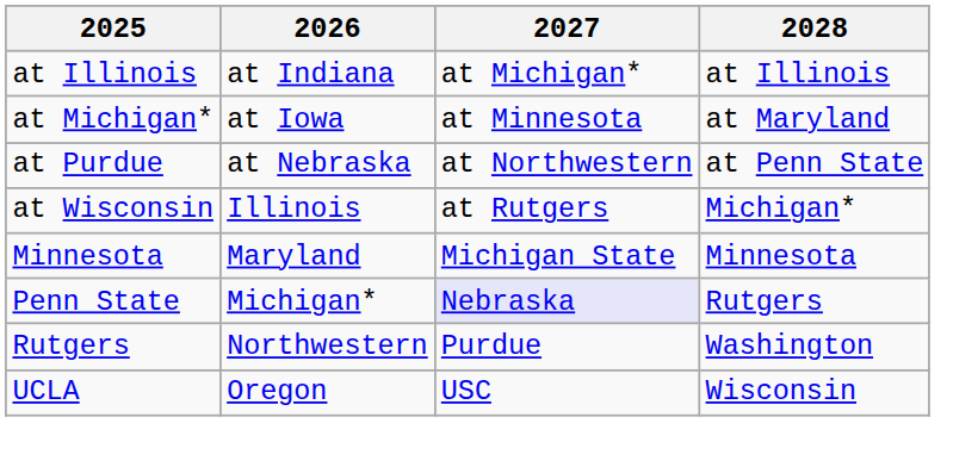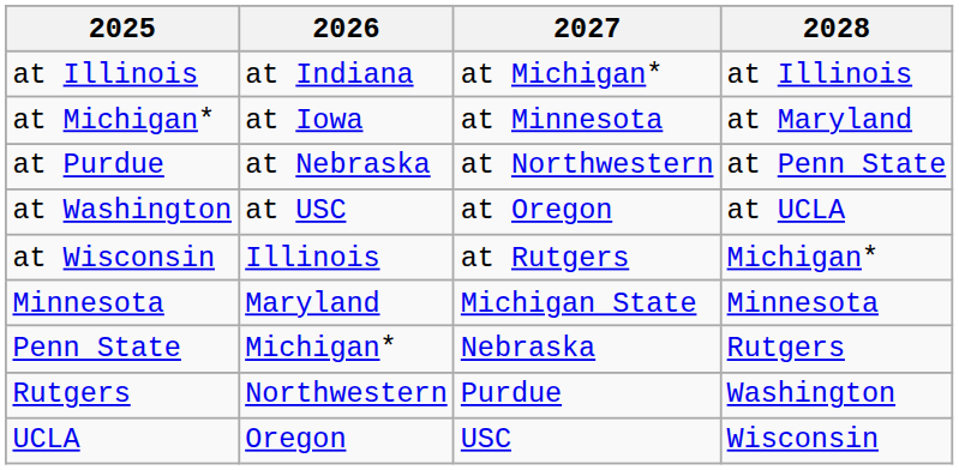 <table class="wikitable">
 <tr>
 <th>2025</th>
 <th>2026</th>
 <th>2027</th>
 <th>2028</th>
 </tr>
 <tr>
 <td>at <a href='#'>Illinois</a></td>
 <td>at <a href='#'>Indiana</a></td>
 <td>at <a href='#'>Michigan</a>*</td>
 <td>at <a href='#'>Illinois</a></td>
 </tr>
 <tr>
 <td>at <a href='#'>Michigan</a>*</td>
 <td>at <a href='#'>Iowa</a></td>
 <td>at <a href='#'>Minnesota</a></td>
 <td>at <a href='#'>Maryland</a></td>
 </tr>
 <tr>
 <td>at <a href='#'>Purdue</a></td>
 <td>at <a href='#'>Nebraska</a></td>
 <td>at <a href='#'>Northwestern</a></td>
 <td>at <a href='#'>Penn State</a></td>
 </tr>
 <tr>
+<td>at <a href='#'>Washington</a></td>
+<td>at <a href='#'>USC</a></td>
+<td>at <a href='#'>Oregon</a></td>
+<td>at <a href='#'>UCLA</a></td>
+</tr>
+<tr>
 <td>at <a href='#'>Wisconsin</a></td>
 <td><a href='#'>Illinois</a></td>
 <td>at <a href='#'>Rutgers</a></td>
 <td><a href='#'>Michigan</a>*</td>
 </tr>
 <tr>
 <td><a href='#'>Minnesota</a></td>
 <td><a href='#'>Maryland</a></td>
 <td><a href='#'>Michigan State</a></td>
 <td><a href='#'>Minnesota</a></td>
 </tr>
 <tr>
 <td><a href='#'>Penn State</a></td>
 <td><a href='#'>Michigan</a>*</td>
-<td style="background: lavender;"><a href='#'>Nebraska</a></td>
+<td><a href='#'>Nebraska</a></td>
 <td><a href='#'>Rutgers</a></td>
 </tr>
 <tr>
 <td><a href='#'>Rutgers</a></td>
 <td><a href='#'>Northwestern</a></td>
 <td><a href='#'>Purdue</a></td>
 <td><a href='#'>Washington</a></td>
 </tr>
 <tr>
 <td><a href='#'>UCLA</a></td>
 <td><a href='#'>Oregon</a></td>
 <td><a href='#'>USC</a></td>
 <td><a href='#'>Wisconsin</a></td>
 </tr>
 </table>
